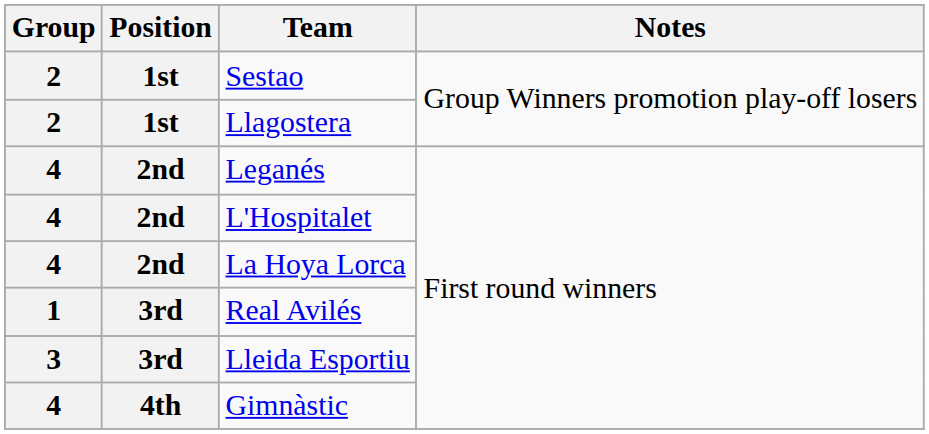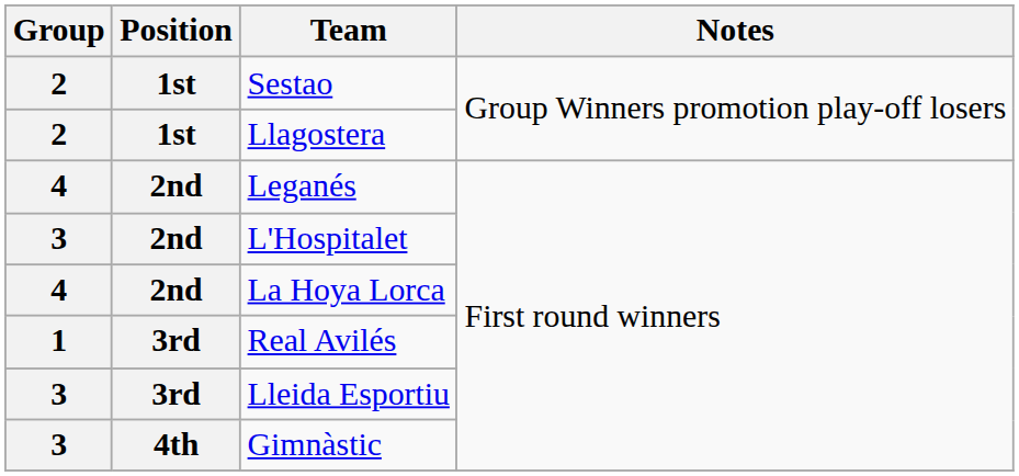 <table class="wikitable">
 <tr>
 <th>Group</th>
 <th>Position</th>
 <th>Team</th>
 <th>Notes</th>
 </tr>
 <tr>
 <th>2</th>
 <th>1st</th>
 <td><a href='#'>Sestao</a></td>
 <td rowspan=2>Group Winners promotion play-off losers</td>
 </tr>
 <tr>
 <th>2</th>
 <th>1st</th>
 <td><a href='#'>Llagostera</a></td>
 </tr>
 <tr>
 <th>4</th>
 <th>2nd</th>
 <td><a href='#'>Leganés</a></td>
 <td rowspan=6>First round winners</td>
 </tr>
 <tr>
-<th>4</th>
+<th>3</th>
 <th>2nd</th>
 <td><a href='#'>L'Hospitalet</a></td>
 </tr>
 <tr>
 <th>4</th>
 <th>2nd</th>
 <td><a href='#'>La Hoya Lorca</a></td>
 </tr>
 <tr>
 <th>1</th>
 <th>3rd</th>
 <td><a href='#'>Real Avilés</a></td>
 </tr>
 <tr>
 <th>3</th>
 <th>3rd</th>
 <td><a href='#'>Lleida Esportiu</a></td>
 </tr>
 <tr>
-<th>4</th>
+<th>3</th>
 <th>4th</th>
 <td><a href='#'>Gimnàstic</a></td>
 </tr>
 </table>
